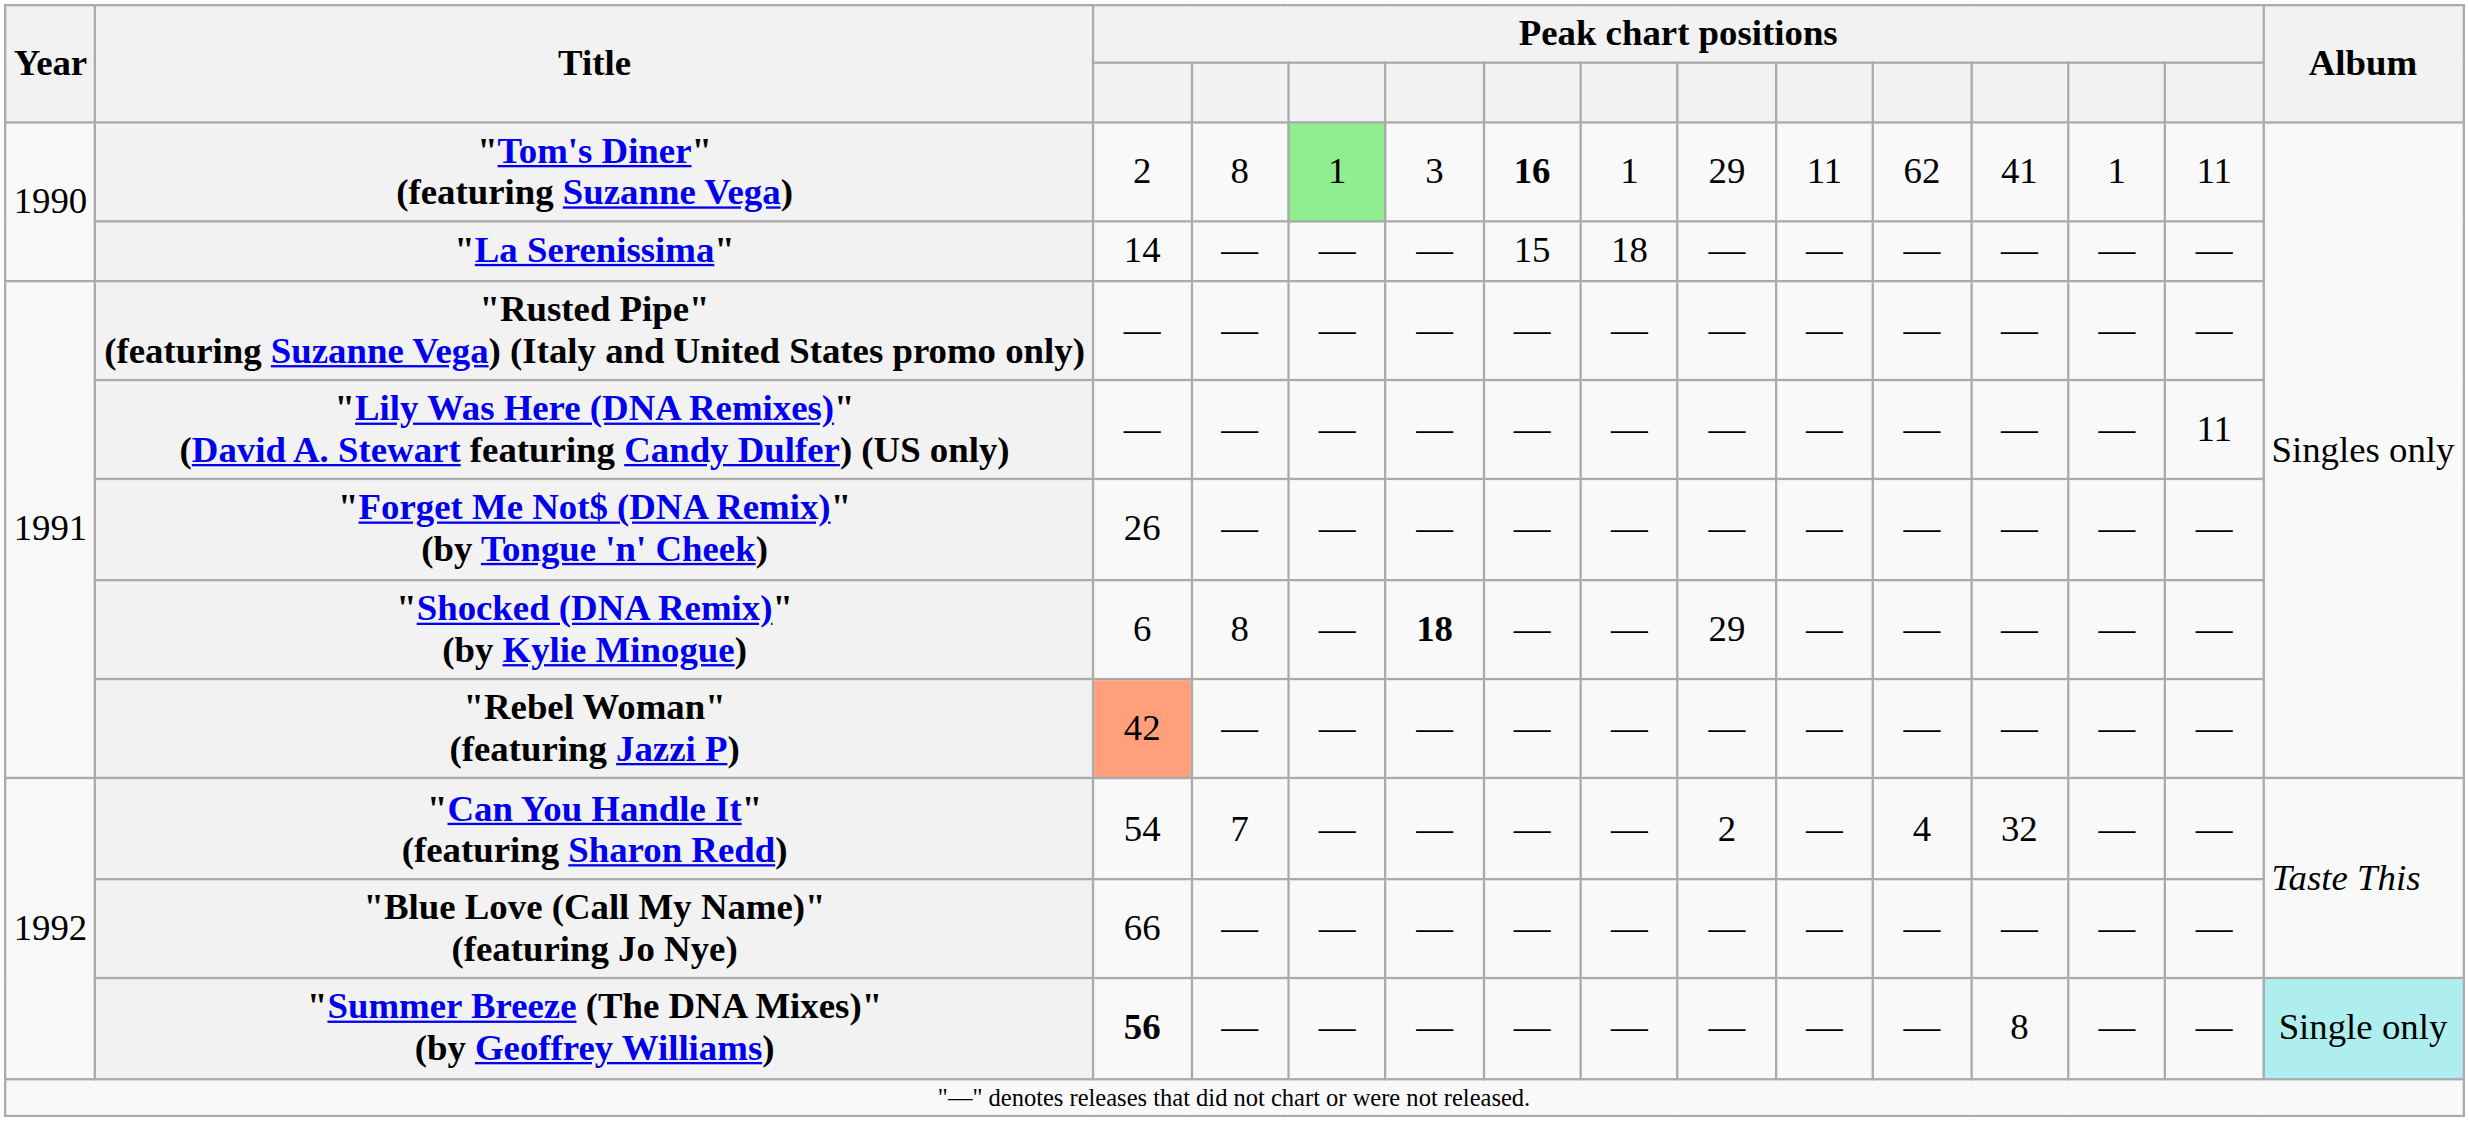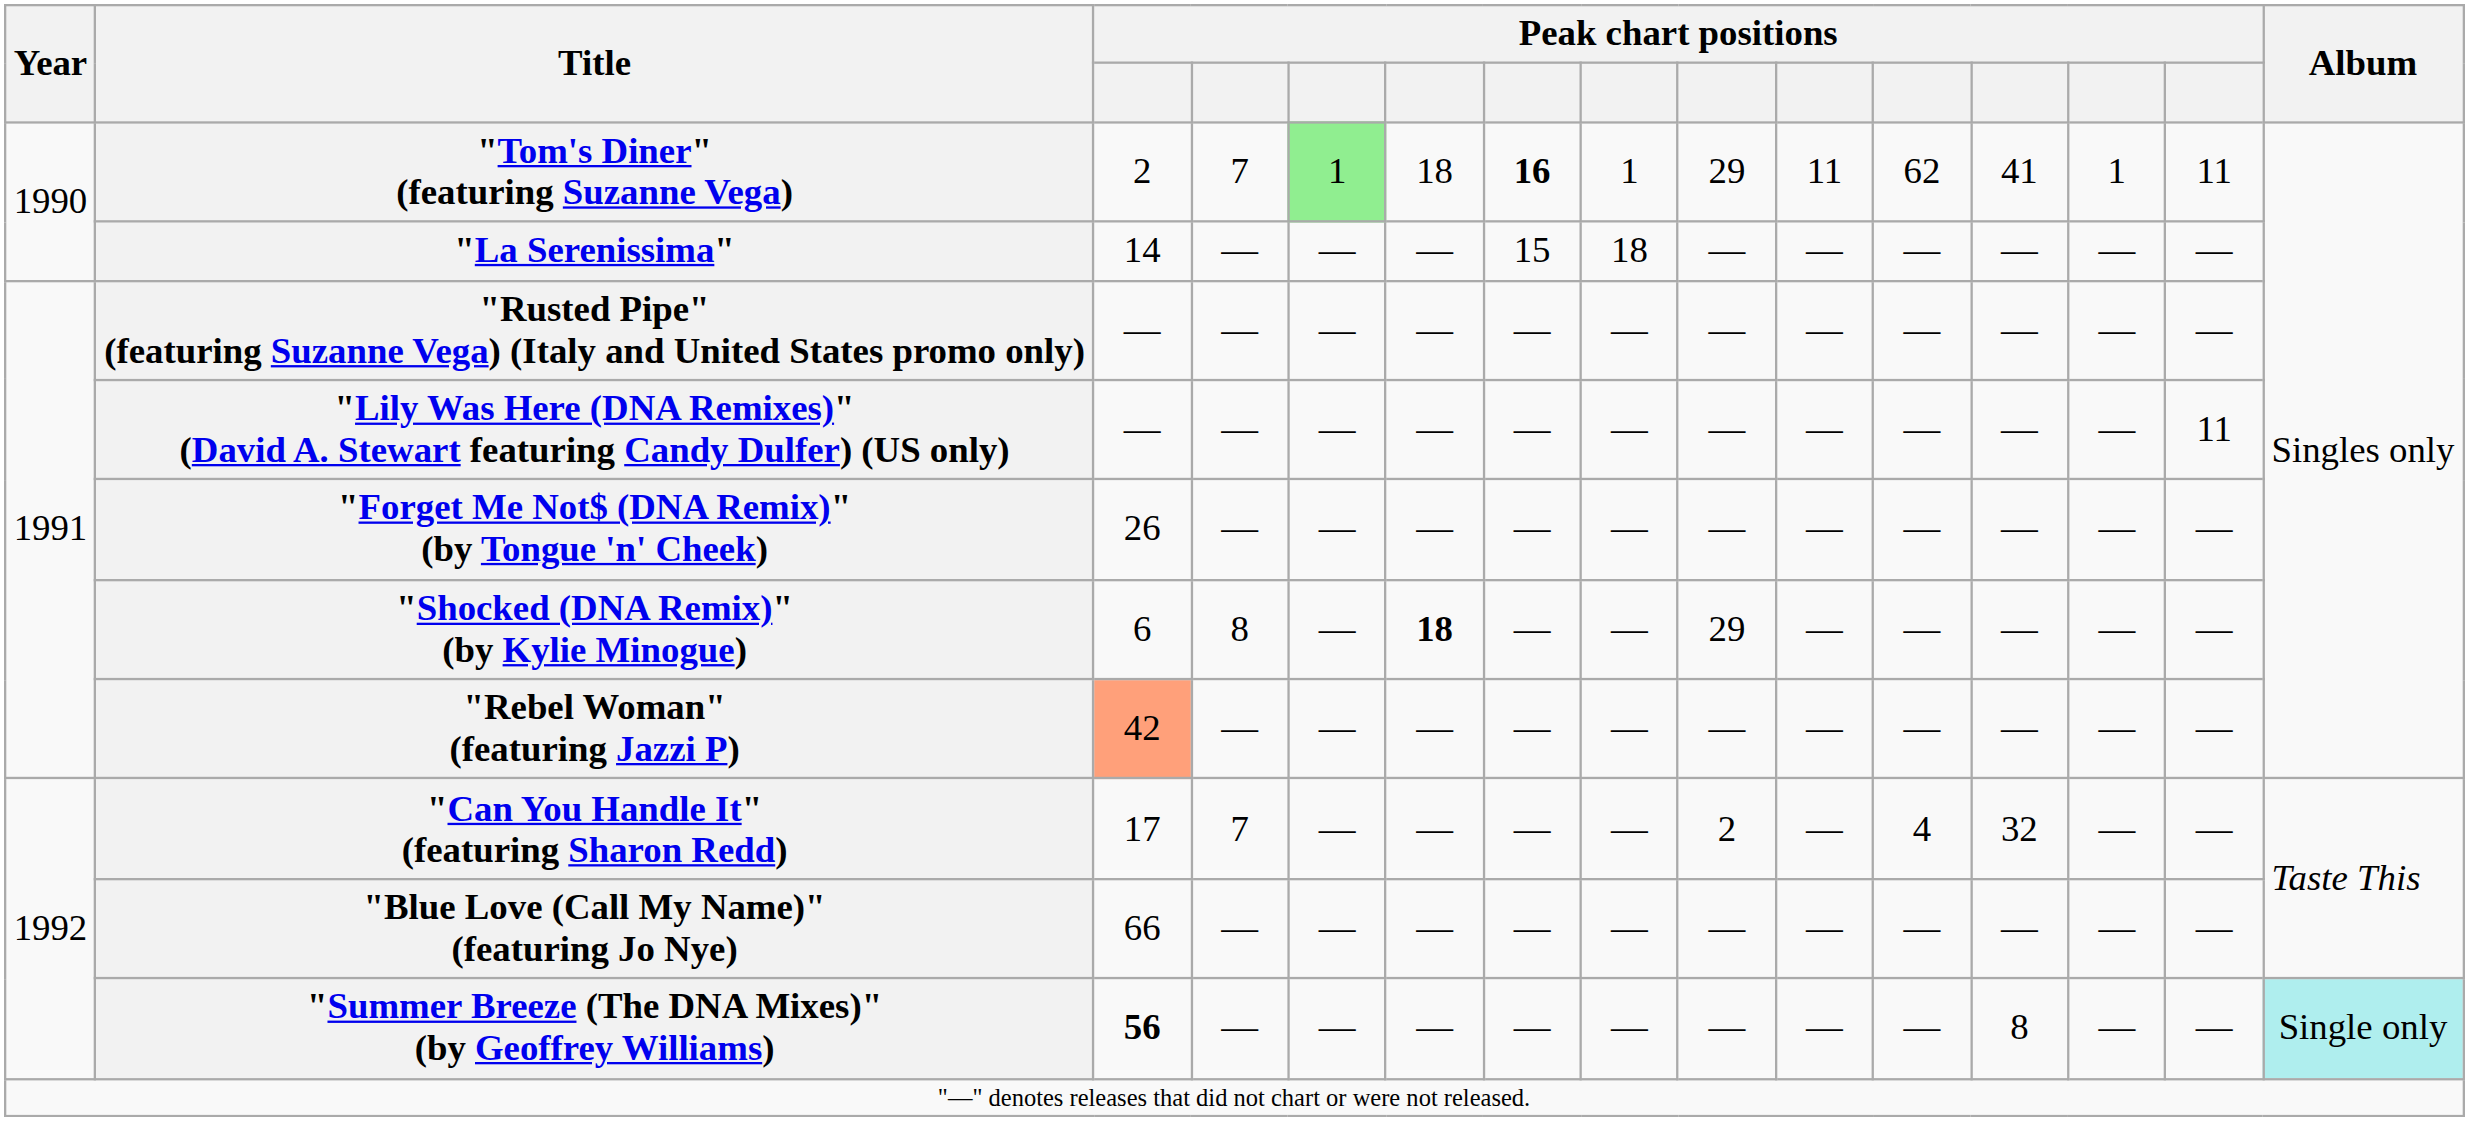 <table class="wikitable plainrowheaders" style="text-align:center;">
 <tr>
 <th rowspan="2">Year</th>
 <th rowspan="2">Title</th>
 <th colspan="12">Peak chart positions</th>
 <th rowspan="2">Album</th>
 </tr>
 <tr>
 <th width="35"><br></th>
 <th width="35"><br></th>
 <th width="35"><br></th>
 <th width="35"><br></th>
 <th width="35"><br></th>
 <th width="35"><br></th>
 <th width="35"><br></th>
 <th width="35"><br></th>
 <th width="35"><br></th>
 <th width="35"><br></th>
 <th width="35"><br></th>
 <th width="35"><br></th>
 </tr>
 <tr>
 <td rowspan="2">1990</td>
 <th scope="row">"<a href='#'>Tom's Diner</a>" <br><span>(featuring <a href='#'>Suzanne Vega</a>)</span></th>
 <td>2</td>
-<td>8</td>
+<td>7</td>
 <td style="background: lightgreen;">1</td>
-<td>3</td>
+<td>18</td>
 <td><strong>16</strong></td>
 <td>1</td>
 <td>29</td>
 <td>11</td>
 <td>62</td>
 <td>41</td>
 <td>1</td>
 <td>11</td>
 <td align="left" rowspan="7">Singles only</td>
 </tr>
 <tr>
 <th scope="row">"<a href='#'>La Serenissima</a>"</th>
 <td>14</td>
 <td>—</td>
 <td>—</td>
 <td>—</td>
 <td>15</td>
 <td>18</td>
 <td>—</td>
 <td>—</td>
 <td>—</td>
 <td>—</td>
 <td>—</td>
 <td>—</td>
 </tr>
 <tr>
 <td rowspan="5">1991</td>
 <th scope="row">"Rusted Pipe" <br><span>(featuring <a href='#'>Suzanne Vega</a>) (Italy and United States promo only)</span></th>
 <td>—</td>
 <td>—</td>
 <td>—</td>
 <td>—</td>
 <td>—</td>
 <td>—</td>
 <td>—</td>
 <td>—</td>
 <td>—</td>
 <td>—</td>
 <td>—</td>
 <td>—</td>
 </tr>
 <tr>
 <th scope="row">"<a href='#'>Lily Was Here (DNA Remixes)</a>" <br><span>(<a href='#'>David A. Stewart</a> featuring <a href='#'>Candy Dulfer</a>) (US only)</span></th>
 <td>—</td>
 <td>—</td>
 <td>—</td>
 <td>—</td>
 <td>—</td>
 <td>—</td>
 <td>—</td>
 <td>—</td>
 <td>—</td>
 <td>—</td>
 <td>—</td>
 <td>11</td>
 </tr>
 <tr>
 <th scope="row">"<a href='#'>Forget Me Not$ (DNA Remix)</a>" <br><span>(by <a href='#'>Tongue 'n' Cheek</a>)</span></th>
 <td>26</td>
 <td>—</td>
 <td>—</td>
 <td>—</td>
 <td>—</td>
 <td>—</td>
 <td>—</td>
 <td>—</td>
 <td>—</td>
 <td>—</td>
 <td>—</td>
 <td>—</td>
 </tr>
 <tr>
 <th scope="row">"<a href='#'>Shocked (DNA Remix)</a>" <br><span>(by <a href='#'>Kylie Minogue</a>)</span></th>
 <td>6</td>
 <td>8</td>
 <td>—</td>
 <td><strong>18</strong></td>
 <td>—</td>
 <td>—</td>
 <td>29</td>
 <td>—</td>
 <td>—</td>
 <td>—</td>
 <td>—</td>
 <td>—</td>
 </tr>
 <tr>
 <th scope="row">"Rebel Woman" <br><span>(featuring <a href='#'>Jazzi P</a>)</span></th>
 <td style="background: lightsalmon;">42</td>
 <td>—</td>
 <td>—</td>
 <td>—</td>
 <td>—</td>
 <td>—</td>
 <td>—</td>
 <td>—</td>
 <td>—</td>
 <td>—</td>
 <td>—</td>
 <td>—</td>
 </tr>
 <tr>
 <td rowspan="3">1992</td>
 <th scope="row">"<a href='#'>Can You Handle It</a>" <br><span>(featuring <a href='#'>Sharon Redd</a>)</span></th>
-<td>54</td>
+<td>17</td>
 <td>7</td>
 <td>—</td>
 <td>—</td>
 <td>—</td>
 <td>—</td>
 <td>2</td>
 <td>—</td>
 <td>4</td>
 <td>32</td>
 <td>—</td>
 <td>—</td>
 <td align="left" rowspan="2"><em>Taste This</em></td>
 </tr>
 <tr>
 <th scope="row">"Blue Love (Call My Name)" <br><span>(featuring Jo Nye)</span></th>
 <td>66</td>
 <td>—</td>
 <td>—</td>
 <td>—</td>
 <td>—</td>
 <td>—</td>
 <td>—</td>
 <td>—</td>
 <td>—</td>
 <td>—</td>
 <td>—</td>
 <td>—</td>
 </tr>
 <tr>
 <th scope="row">"<a href='#'>Summer Breeze</a> (The DNA Mixes)" <br><span>(by <a href='#'>Geoffrey Williams</a>)</span></th>
 <td><strong>56</strong></td>
 <td>—</td>
 <td>—</td>
 <td>—</td>
 <td>—</td>
 <td>—</td>
 <td>—</td>
 <td>—</td>
 <td>—</td>
 <td>8</td>
 <td>—</td>
 <td>—</td>
 <td style="background: paleturquoise;">Single only</td>
 </tr>
 <tr>
 <td align="center" colspan="16" style="font-size:8pt">"—" denotes releases that did not chart or were not released.</td>
 </tr>
 </table>
